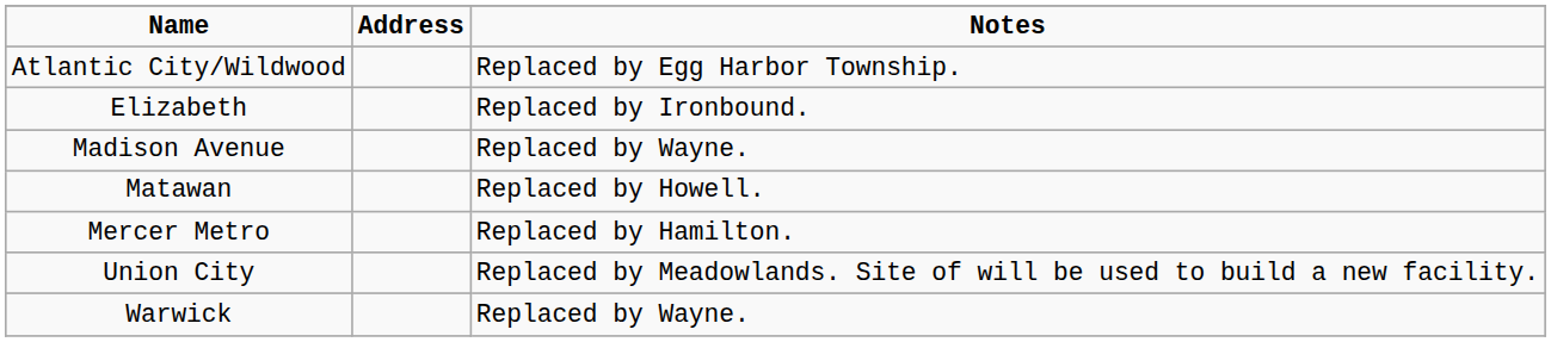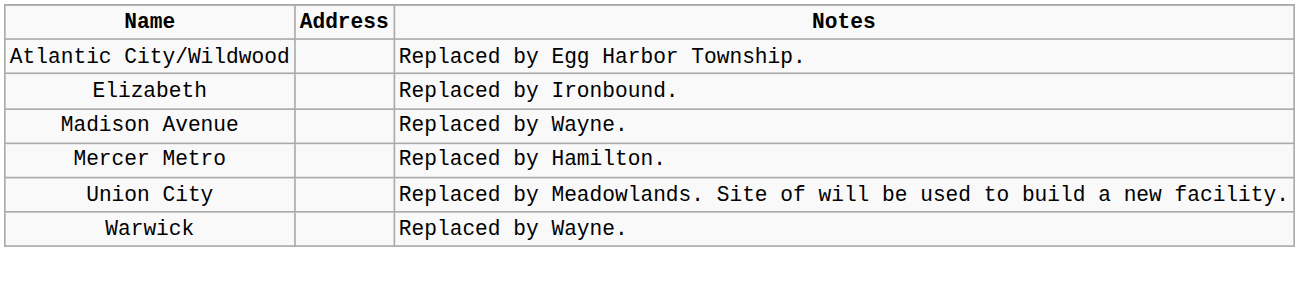 <table class="wikitable">
 <tr>
 </tr>
 <tr align="center">
 <td><strong>Name</strong></td>
 <td><strong>Address</strong></td>
 <td><strong>Notes</strong></td>
 </tr>
 <tr align="center">
 <td>Atlantic City/Wildwood</td>
 <td></td>
 <td align=left>Replaced by Egg Harbor Township.</td>
 </tr>
 <tr align="center">
 <td>Elizabeth</td>
 <td></td>
 <td align=left>Replaced by Ironbound.</td>
 </tr>
 <tr align="center">
 <td>Madison Avenue</td>
 <td></td>
 <td align=left>Replaced by Wayne.</td>
 </tr>
 <tr align="center">
-<td>Matawan</td>
-<td></td>
-<td align=left>Replaced by Howell.</td>
-</tr>
-<tr align="center">
 <td>Mercer Metro</td>
 <td></td>
 <td align=left>Replaced by Hamilton.</td>
 </tr>
 <tr align="center">
 <td>Union City</td>
 <td></td>
 <td align=left>Replaced by Meadowlands. Site of will be used to build a new facility.</td>
 </tr>
 <tr align="center">
 <td>Warwick</td>
 <td></td>
 <td align=left>Replaced by Wayne.</td>
 </tr>
 </table>
